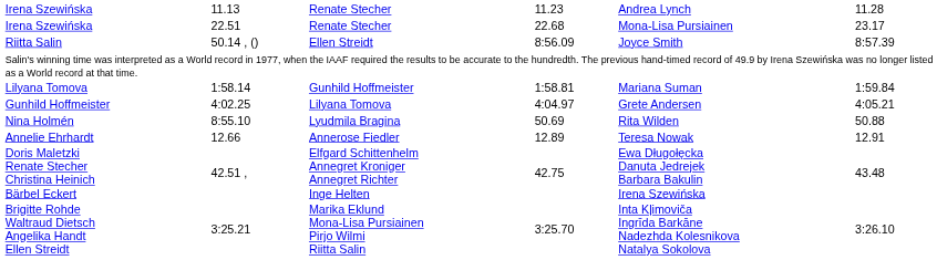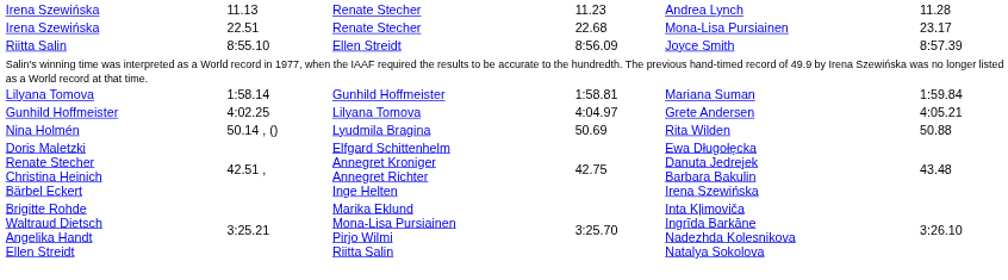 <table>
 <tr>
 <td></td>
 <td><a href='#'>Irena Szewińska</a><br></td>
 <td>11.13 </td>
 <td><a href='#'>Renate Stecher</a><br></td>
 <td>11.23</td>
 <td><a href='#'>Andrea Lynch</a><br></td>
 <td>11.28</td>
 </tr>
 <tr>
 <td></td>
 <td><a href='#'>Irena Szewińska</a><br></td>
 <td>22.51 </td>
 <td><a href='#'>Renate Stecher</a><br></td>
 <td>22.68</td>
 <td><a href='#'>Mona-Lisa Pursiainen</a><br></td>
 <td>23.17</td>
 </tr>
 <tr>
 <td rowspan="2"></td>
 <td><a href='#'>Riitta Salin</a><br></td>
-<td>50.14 ,  ()</td>
+<td>8:55.10</td>
 <td><a href='#'>Ellen Streidt</a><br></td>
 <td>8:56.09</td>
 <td><a href='#'>Joyce Smith</a><br></td>
 <td>8:57.39</td>
 </tr>
 <tr>
 <td colspan="6"><small>Salin's winning time was interpreted as a World record in 1977, when the IAAF required the results to be accurate to the hundredth. The previous hand-timed record of 49.9 by Irena Szewińska was no longer listed as a World record at that time.</small></td>
 </tr>
 <tr>
 <td></td>
 <td><a href='#'>Lilyana Tomova</a><br></td>
 <td>1:58.14 </td>
 <td><a href='#'>Gunhild Hoffmeister</a><br></td>
 <td>1:58.81</td>
 <td><a href='#'>Mariana Suman</a><br></td>
 <td>1:59.84</td>
 </tr>
 <tr>
 <td></td>
 <td><a href='#'>Gunhild Hoffmeister</a><br></td>
 <td>4:02.25 </td>
 <td><a href='#'>Lilyana Tomova</a><br></td>
 <td>4:04.97</td>
 <td><a href='#'>Grete Andersen</a><br></td>
 <td>4:05.21</td>
 </tr>
 <tr>
 <td></td>
 <td><a href='#'>Nina Holmén</a><br></td>
-<td>8:55.10</td>
+<td>50.14 ,  ()</td>
 <td><a href='#'>Lyudmila Bragina</a><br></td>
 <td>50.69</td>
 <td><a href='#'>Rita Wilden</a><br></td>
 <td>50.88</td>
-</tr>
-<tr>
-<td></td>
-<td><a href='#'>Annelie Ehrhardt</a><br></td>
-<td>12.66 </td>
-<td><a href='#'>Annerose Fiedler</a><br></td>
-<td>12.89</td>
-<td><a href='#'>Teresa Nowak</a><br></td>
-<td>12.91</td>
 </tr>
 <tr>
 <td></td>
 <td><a href='#'>Doris Maletzki</a><br><a href='#'>Renate Stecher</a><br><a href='#'>Christina Heinich</a><br><a href='#'>Bärbel Eckert</a><br></td>
 <td>42.51 , </td>
 <td><a href='#'>Elfgard Schittenhelm</a><br><a href='#'>Annegret Kroniger</a><br><a href='#'>Annegret Richter</a><br><a href='#'>Inge Helten</a><br></td>
 <td>42.75</td>
 <td><a href='#'>Ewa Długołęcka</a><br><a href='#'>Danuta Jedrejek</a><br><a href='#'>Barbara Bakulin</a><br><a href='#'>Irena Szewińska</a><br></td>
 <td>43.48</td>
 </tr>
 <tr>
 <td></td>
 <td><a href='#'>Brigitte Rohde</a><br><a href='#'>Waltraud Dietsch</a><br><a href='#'>Angelika Handt</a><br><a href='#'>Ellen Streidt</a><br></td>
 <td>3:25.21 </td>
 <td><a href='#'>Marika Eklund</a><br><a href='#'>Mona-Lisa Pursiainen</a><br><a href='#'>Pirjo Wilmi</a><br><a href='#'>Riitta Salin</a><br></td>
 <td>3:25.70 </td>
 <td><a href='#'>Inta Kļimoviča</a><br><a href='#'>Ingrīda Barkāne</a><br><a href='#'>Nadezhda Kolesnikova</a><br><a href='#'>Natalya Sokolova</a><br></td>
 <td>3:26.10</td>
 </tr>
 </table>
